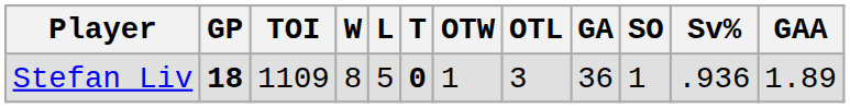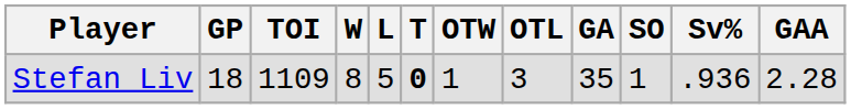 <table class="wikitable sortable">
 <tr>
 <th>Player</th>
 <th>GP</th>
 <th>TOI</th>
 <th>W</th>
 <th>L</th>
 <th>T</th>
 <th>OTW</th>
 <th>OTL</th>
 <th>GA</th>
 <th>SO</th>
 <th>Sv%</th>
 <th>GAA</th>
 </tr>
 <tr bgcolor="#e0e0e0">
 <td><a href='#'>Stefan Liv</a></td>
-<td><strong>18</strong></td>
+<td>18</td>
 <td>1109</td>
 <td>8</td>
 <td>5</td>
 <td><strong>0</strong></td>
 <td>1</td>
 <td>3</td>
-<td>36</td>
+<td>35</td>
 <td>1</td>
 <td>.936</td>
-<td>1.89</td>
+<td>2.28</td>
 </tr>
 </table>
